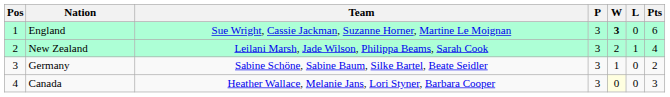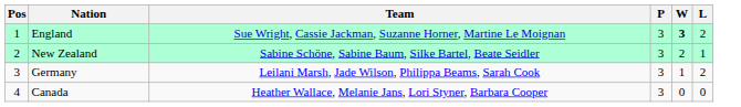 <table class="wikitable" style="font-size: 100%">
 <tr>
 <th width=20>Pos</th>
 <th width=150>Nation</th>
 <th width=650>Team</th>
 <th width=20>P</th>
 <th width=20>W</th>
 <th width=20>L</th>
-<th width=20>Pts</th>
 </tr>
 <tr align=center style="background: #ADFFD6;">
 <td>1</td>
 <td align="left"> England</td>
 <td><a href='#'>Sue Wright</a>, <a href='#'>Cassie Jackman</a>, <a href='#'>Suzanne Horner</a>, <a href='#'>Martine Le Moignan</a></td>
 <td>3</td>
 <td><strong>3</strong></td>
-<td>0</td>
-<td>6</td>
+<td>2</td>
 </tr>
 <tr align=center style="background: #ADFFD6;">
 <td>2</td>
 <td align="left"> New Zealand</td>
-<td><a href='#'>Leilani Marsh</a>, <a href='#'>Jade Wilson</a>, <a href='#'>Philippa Beams</a>, <a href='#'>Sarah Cook</a></td>
+<td><a href='#'>Sabine Schöne</a>, <a href='#'>Sabine Baum</a>, <a href='#'>Silke Bartel</a>, <a href='#'>Beate Seidler</a></td>
 <td>3</td>
 <td>2</td>
 <td>1</td>
-<td>4</td>
 </tr>
 <tr align=center>
 <td>3</td>
 <td align="left"> Germany</td>
-<td><a href='#'>Sabine Schöne</a>, <a href='#'>Sabine Baum</a>, <a href='#'>Silke Bartel</a>, <a href='#'>Beate Seidler</a></td>
+<td><a href='#'>Leilani Marsh</a>, <a href='#'>Jade Wilson</a>, <a href='#'>Philippa Beams</a>, <a href='#'>Sarah Cook</a></td>
 <td>3</td>
 <td>1</td>
-<td>0</td>
 <td>2</td>
 </tr>
 <tr align=center>
 <td>4</td>
 <td align="left"> Canada</td>
 <td><a href='#'>Heather Wallace</a>, <a href='#'>Melanie Jans</a>, <a href='#'>Lori Styner</a>, <a href='#'>Barbara Cooper</a></td>
 <td>3</td>
-<td style="background: lightyellow;">0</td>
 <td>0</td>
-<td>3</td>
+<td>0</td>
 </tr>
 </table>
